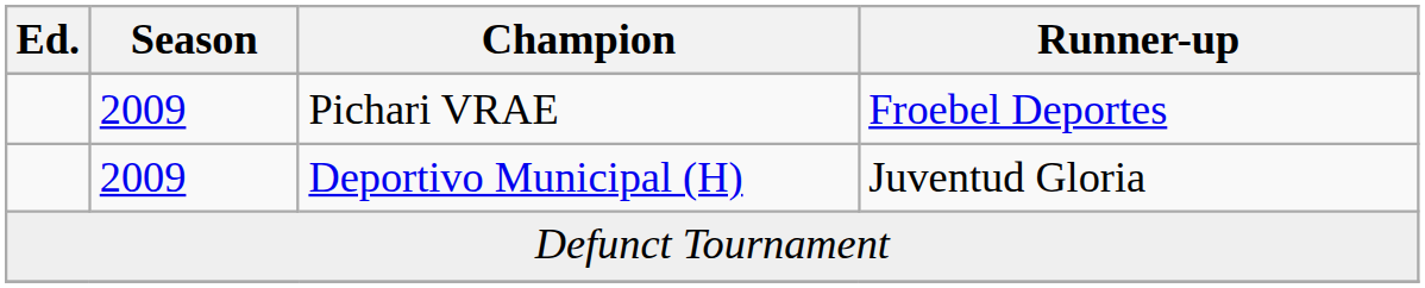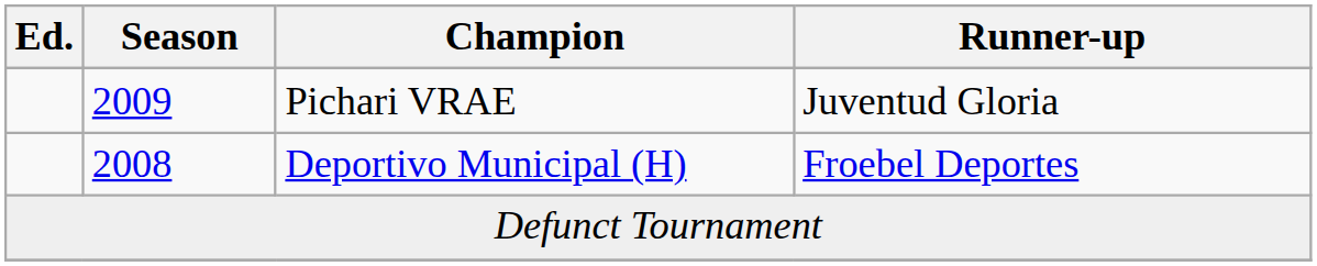 <table class="wikitable">
 <tr>
 <th width=px>Ed.</th>
 <th width="70">Season</th>
 <th width="200">Champion</th>
 <th width="200">Runner-up</th>
 </tr>
 <tr>
 </tr>
 <tr>
 <td></td>
 <td><a href='#'>2009</a></td>
 <td>Pichari VRAE</td>
-<td><a href='#'>Froebel Deportes</a></td>
+<td>Juventud Gloria</td>
 </tr>
 <tr>
 <td></td>
-<td><a href='#'>2009</a></td>
+<td><a href='#'>2008</a></td>
 <td><a href='#'>Deportivo Municipal (H)</a></td>
-<td>Juventud Gloria</td>
+<td><a href='#'>Froebel Deportes</a></td>
 </tr>
 <tr bgcolor=#efefef>
 <td colspan="4" style="text-align:center;"><em>Defunct Tournament</em></td>
 </tr>
 <tr>
 </tr>
 </table>
